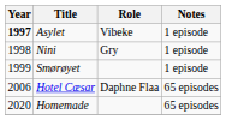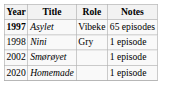 <table class="wikitable">
 <tr>
 <th>Year</th>
 <th>Title</th>
 <th>Role</th>
 <th>Notes</th>
 </tr>
 <tr>
 <td><strong>1997</strong></td>
 <td><em>Asylet</em></td>
 <td>Vibeke</td>
-<td>1 episode</td>
+<td>65 episodes</td>
 </tr>
 <tr>
 <td>1998</td>
 <td><em>Nini</em></td>
 <td>Gry</td>
 <td>1 episode</td>
 </tr>
 <tr>
-<td>1999</td>
+<td>2002</td>
 <td><em>Smørøyet</em></td>
 <td></td>
 <td>1 episode</td>
 </tr>
 <tr>
-<td>2006</td>
-<td><em><a href='#'>Hotel Cæsar</a></em></td>
-<td>Daphne Flaa</td>
-<td>65 episodes</td>
-</tr>
-<tr>
 <td>2020</td>
 <td><em>Homemade</em></td>
 <td></td>
-<td>65 episodes</td>
+<td>1 episode</td>
 </tr>
 <tr>
 </tr>
 </table>
